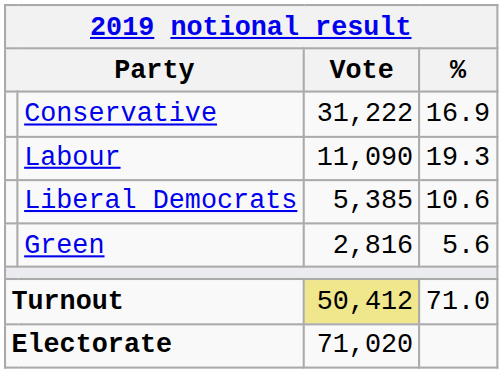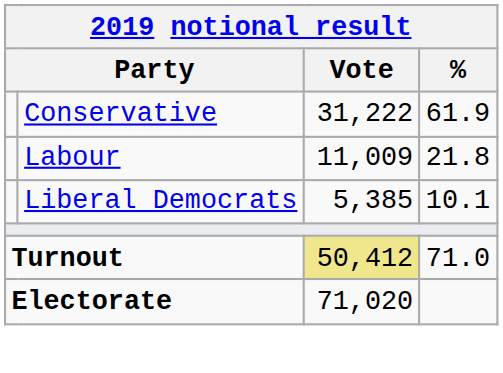 <table class="wikitable">
 <tr>
 <th colspan="4"><a href='#'>2019</a> <a href='#'>notional result</a></th>
 </tr>
 <tr>
 <th bgcolor="#DDDDFF" width="130px" colspan="2">Party</th>
 <th bgcolor="#DDDDFF" width="50px">Vote</th>
 <th bgcolor="#DDDDFF" width="30px">%</th>
 </tr>
 <tr>
 <td></td>
 <td><a href='#'>Conservative</a></td>
 <td align=right>31,222</td>
-<td align=right>16.9</td>
+<td align=right>61.9</td>
 </tr>
 <tr>
 <td></td>
 <td><a href='#'>Labour</a></td>
-<td align=right>11,090</td>
-<td align=right>19.3</td>
+<td align=right>11,009</td>
+<td align=right>21.8</td>
 </tr>
 <tr>
 <td></td>
 <td><a href='#'>Liberal Democrats</a></td>
 <td align=right>5,385</td>
-<td align=right>10.6</td>
-</tr>
-<tr>
-<td></td>
-<td><a href='#'>Green</a></td>
-<td align=right>2,816</td>
-<td align=right>5.6</td>
+<td align=right>10.1</td>
 </tr>
 <tr>
 <td colspan="4" bgcolor="#EAECF0"></td>
 </tr>
 <tr>
 <td colspan="2"><strong>Turnout</strong></td>
 <td align=right style="background: khaki;">50,412</td>
 <td align=right>71.0</td>
 </tr>
 <tr>
 <td colspan="2"><strong>Electorate</strong></td>
 <td align=right>71,020</td>
 </tr>
 </table>
